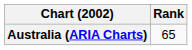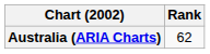 <table class="wikitable sortable plainrowheaders" style="text-align:center">
 <tr>
 <th scope="col">Chart (2002)</th>
 <th scope="col">Rank</th>
 </tr>
 <tr>
 <th scope="row">Australia (<a href='#'>ARIA Charts</a>)</th>
-<td>65</td>
+<td>62</td>
 </tr>
 </table>
